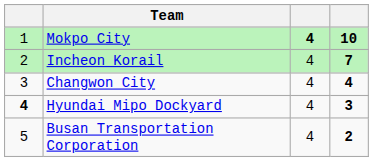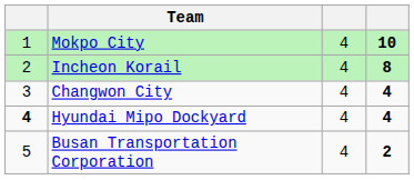 <table class="wikitable" style="text-align:center;">
 <tr>
 <th width=30></th>
 <th width=225>Team</th>
 <th width=30></th>
 <th width=30></th>
 </tr>
 <tr bgcolor=#bbf3bb>
 <td>1</td>
 <td align=left><a href='#'>Mokpo City</a></td>
-<td><strong>4</strong></td>
+<td>4</td>
 <td><strong>10</strong></td>
 </tr>
 <tr bgcolor=#bbf3bb>
 <td>2</td>
 <td align=left><a href='#'>Incheon Korail</a></td>
 <td>4</td>
-<td><strong>7</strong></td>
+<td><strong>8</strong></td>
 </tr>
 <tr>
 <td>3</td>
 <td align=left><a href='#'>Changwon City</a></td>
 <td>4</td>
 <td><strong>4</strong></td>
 </tr>
 <tr>
 <td><strong>4</strong></td>
 <td align=left><a href='#'>Hyundai Mipo Dockyard</a></td>
 <td>4</td>
-<td><strong>3</strong></td>
+<td><strong>4</strong></td>
 </tr>
 <tr>
 <td>5</td>
 <td align=left><a href='#'>Busan Transportation Corporation</a></td>
 <td>4</td>
 <td><strong>2</strong></td>
 </tr>
 </table>
